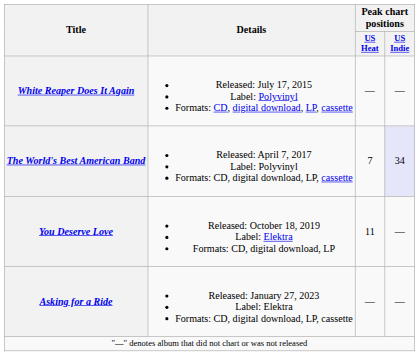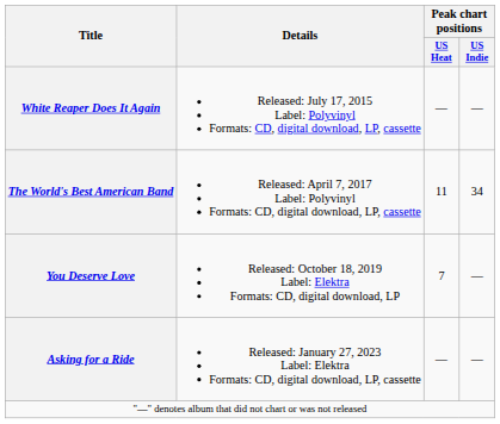 <table class="wikitable plainrowheaders" style="text-align:center;">
 <tr>
 <th scope="col" rowspan="2">Title</th>
 <th scope="col" rowspan="2">Details</th>
 <th scope="col" colspan="10">Peak chart positions</th>
 </tr>
 <tr>
 <th scope="col" style="width:3em;font-size:85%;"><a href='#'>US<br>Heat</a><br></th>
 <th scope="col" style="width:3em;font-size:85%;"><a href='#'>US Indie</a><br></th>
 </tr>
 <tr>
 <th scope="row"><em><a href='#'>White Reaper Does It Again</a></em></th>
 <td><br><ul><li>Released: July 17, 2015</li><li>Label: <a href='#'>Polyvinyl</a></li><li>Formats: <a href='#'>CD</a>, <a href='#'>digital download</a>, <a href='#'>LP</a>, <a href='#'>cassette</a></li></ul></td>
 <td>—</td>
 <td>—</td>
 </tr>
 <tr>
 <th scope="row"><em><a href='#'>The World's Best American Band</a></em></th>
 <td><br><ul><li>Released: April 7, 2017</li><li>Label: Polyvinyl</li><li>Formats: CD, digital download, LP, <a href='#'>cassette</a></li></ul></td>
-<td>7</td>
-<td style="background: lavender;">34</td>
+<td>11</td>
+<td>34</td>
 </tr>
 <tr>
 <th scope="row"><em><a href='#'>You Deserve Love</a></em></th>
 <td><br><ul><li>Released: October 18, 2019</li><li>Label: <a href='#'>Elektra</a></li><li>Formats: CD, digital download, LP</li></ul></td>
-<td>11</td>
+<td>7</td>
 <td>—</td>
 </tr>
 <tr>
 <th scope="row"><em><a href='#'>Asking for a Ride</a></em></th>
 <td><br><ul><li>Released: January 27, 2023</li><li>Label: Elektra</li><li>Formats: CD, digital download, LP, cassette</li></ul></td>
 <td>—</td>
 <td>—</td>
 </tr>
 <tr>
 <td colspan="10" style="font-size:85%;">"—" denotes album that did not chart or was not released</td>
 </tr>
 </table>
